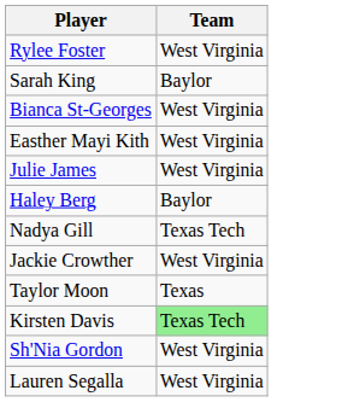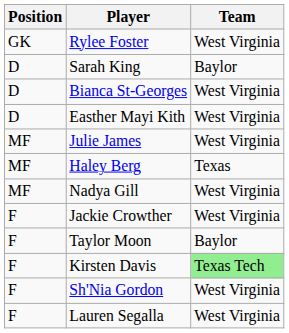 <table class="wikitable">
 <tr>
+<th>Position</th>
 <th>Player</th>
 <th>Team</th>
 </tr>
 <tr>
+<td>GK</td>
 <td><a href='#'>Rylee Foster</a></td>
 <td>West Virginia</td>
 </tr>
 <tr>
+<td>D</td>
 <td>Sarah King</td>
 <td>Baylor</td>
 </tr>
 <tr>
+<td>D</td>
 <td><a href='#'>Bianca St-Georges</a></td>
 <td>West Virginia</td>
 </tr>
 <tr>
+<td>D</td>
 <td>Easther Mayi Kith</td>
 <td>West Virginia</td>
 </tr>
 <tr>
+<td>MF</td>
 <td><a href='#'>Julie James</a></td>
 <td>West Virginia</td>
 </tr>
 <tr>
+<td>MF</td>
 <td><a href='#'>Haley Berg</a></td>
-<td>Baylor</td>
+<td>Texas</td>
 </tr>
 <tr>
+<td>MF</td>
 <td>Nadya Gill</td>
-<td>Texas Tech</td>
+<td>West Virginia</td>
 </tr>
 <tr>
+<td>F</td>
 <td>Jackie Crowther</td>
 <td>West Virginia</td>
 </tr>
 <tr>
+<td>F</td>
 <td>Taylor Moon</td>
-<td>Texas</td>
+<td>Baylor</td>
 </tr>
 <tr>
+<td>F</td>
 <td>Kirsten Davis</td>
 <td style="background: lightgreen;">Texas Tech</td>
 </tr>
 <tr>
+<td>F</td>
 <td><a href='#'>Sh'Nia Gordon</a></td>
 <td>West Virginia</td>
 </tr>
 <tr>
+<td>F</td>
 <td>Lauren Segalla</td>
 <td>West Virginia</td>
 </tr>
 </table>
